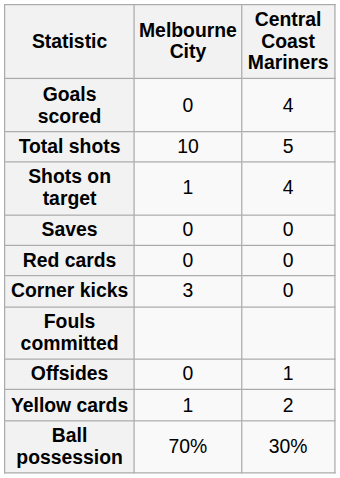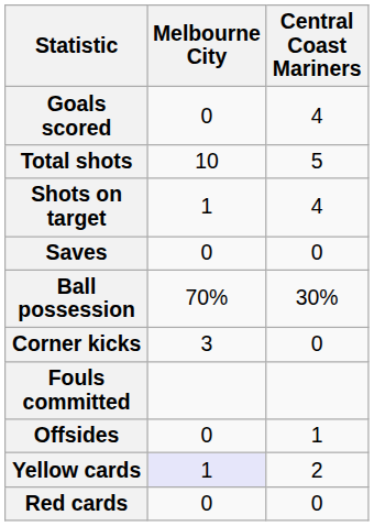 <table class="wikitable plainrowheaders" style="text-align:center">
 <tr>
 <th scope="col" style="width:100px">Statistic</th>
 <th scope="col" style="width:70px">Melbourne City</th>
 <th scope="col" style="width:70px">Central Coast Mariners</th>
 </tr>
 <tr>
 <th scope=row>Goals scored</th>
 <td>0</td>
 <td>4</td>
 </tr>
 <tr>
 <th scope=row>Total shots</th>
 <td>10</td>
 <td>5</td>
 </tr>
 <tr>
 <th scope=row>Shots on target</th>
 <td>1</td>
 <td>4</td>
 </tr>
 <tr>
 <th scope=row>Saves</th>
 <td>0</td>
 <td>0</td>
 </tr>
 <tr>
-<th scope=row>Red cards</th>
-<td>0</td>
-<td>0</td>
+<th scope=row>Ball possession</th>
+<td>70%</td>
+<td>30%</td>
 </tr>
 <tr>
 <th scope=row>Corner kicks</th>
 <td>3</td>
 <td>0</td>
 </tr>
 <tr>
 <th scope=row>Fouls committed</th>
 <td></td>
 <td></td>
 </tr>
 <tr>
 <th scope=row>Offsides</th>
 <td>0</td>
 <td>1</td>
 </tr>
 <tr>
 <th scope=row>Yellow cards</th>
-<td>1</td>
+<td style="background: lavender;">1</td>
 <td>2</td>
 </tr>
 <tr>
-<th scope=row>Ball possession</th>
-<td>70%</td>
-<td>30%</td>
+<th scope=row>Red cards</th>
+<td>0</td>
+<td>0</td>
 </tr>
 </table>
